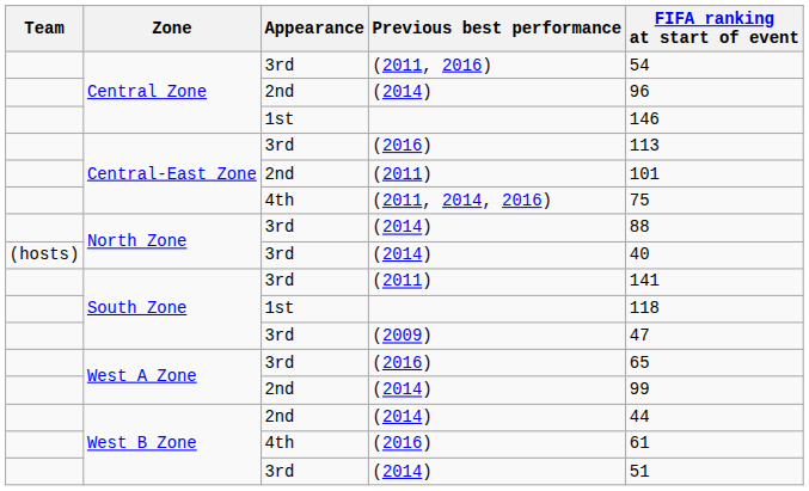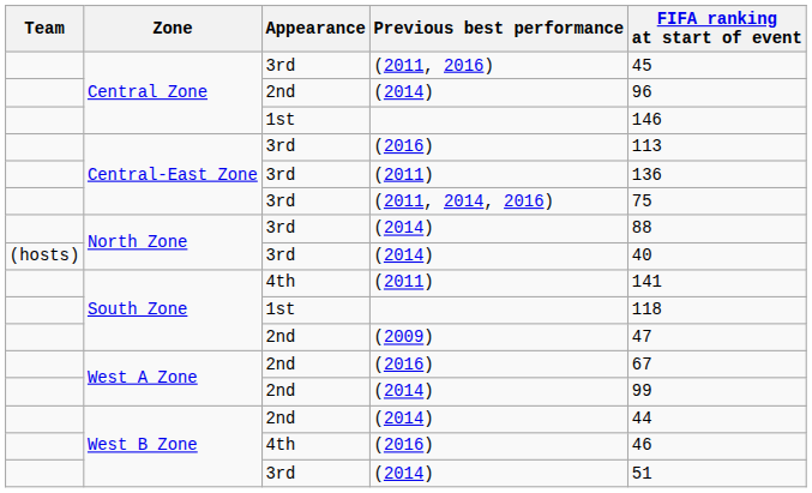 <table class="wikitable sortable" style="text-align: left;">
 <tr>
 <th>Team</th>
 <th>Zone</th>
 <th data-sort-type="number">Appearance</th>
 <th>Previous best performance</th>
 <th><a href='#'>FIFA ranking</a><br>at start of event</th>
 </tr>
 <tr>
 <td></td>
 <td rowspan="3"><a href='#'>Central Zone</a></td>
 <td>3rd</td>
 <td> (<a href='#'>2011</a>, <a href='#'>2016</a>)</td>
-<td>54</td>
+<td>45</td>
 </tr>
 <tr>
 <td></td>
 <td>2nd</td>
 <td> (<a href='#'>2014</a>)</td>
 <td>96</td>
 </tr>
 <tr>
 <td></td>
 <td>1st</td>
 <td></td>
 <td>146</td>
 </tr>
 <tr>
 <td></td>
 <td rowspan="3"><a href='#'>Central-East Zone</a></td>
 <td>3rd</td>
 <td> (<a href='#'>2016</a>)</td>
 <td>113</td>
 </tr>
 <tr>
 <td></td>
-<td>2nd</td>
+<td>3rd</td>
 <td> (<a href='#'>2011</a>)</td>
-<td>101</td>
+<td>136</td>
 </tr>
 <tr>
 <td></td>
-<td>4th</td>
+<td>3rd</td>
 <td> (<a href='#'>2011</a>, <a href='#'>2014</a>, <a href='#'>2016</a>)</td>
 <td>75</td>
 </tr>
 <tr>
 <td></td>
 <td rowspan="2"><a href='#'>North Zone</a></td>
 <td>3rd</td>
 <td> (<a href='#'>2014</a>)</td>
 <td>88</td>
 </tr>
 <tr>
 <td> (hosts)</td>
 <td>3rd</td>
 <td> (<a href='#'>2014</a>)</td>
 <td>40</td>
 </tr>
 <tr>
 <td></td>
 <td rowspan="3"><a href='#'>South Zone</a></td>
-<td>3rd</td>
+<td>4th</td>
 <td> (<a href='#'>2011</a>)</td>
 <td>141</td>
 </tr>
 <tr>
 <td></td>
 <td>1st</td>
 <td></td>
 <td>118</td>
 </tr>
 <tr>
 <td></td>
-<td>3rd</td>
+<td>2nd</td>
 <td> (<a href='#'>2009</a>)</td>
 <td>47</td>
 </tr>
 <tr>
 <td></td>
 <td rowspan="2"><a href='#'>West A Zone</a></td>
-<td>3rd</td>
+<td>2nd</td>
 <td> (<a href='#'>2016</a>)</td>
-<td>65</td>
+<td>67</td>
 </tr>
 <tr>
 <td></td>
 <td>2nd</td>
 <td> (<a href='#'>2014</a>)</td>
 <td>99</td>
 </tr>
 <tr>
 <td></td>
 <td rowspan="3"><a href='#'>West B Zone</a></td>
 <td>2nd</td>
 <td> (<a href='#'>2014</a>)</td>
 <td>44</td>
 </tr>
 <tr>
 <td></td>
 <td>4th</td>
 <td> (<a href='#'>2016</a>)</td>
-<td>61</td>
+<td>46</td>
 </tr>
 <tr>
 <td></td>
 <td>3rd</td>
 <td> (<a href='#'>2014</a>)</td>
 <td>51</td>
 </tr>
 </table>
